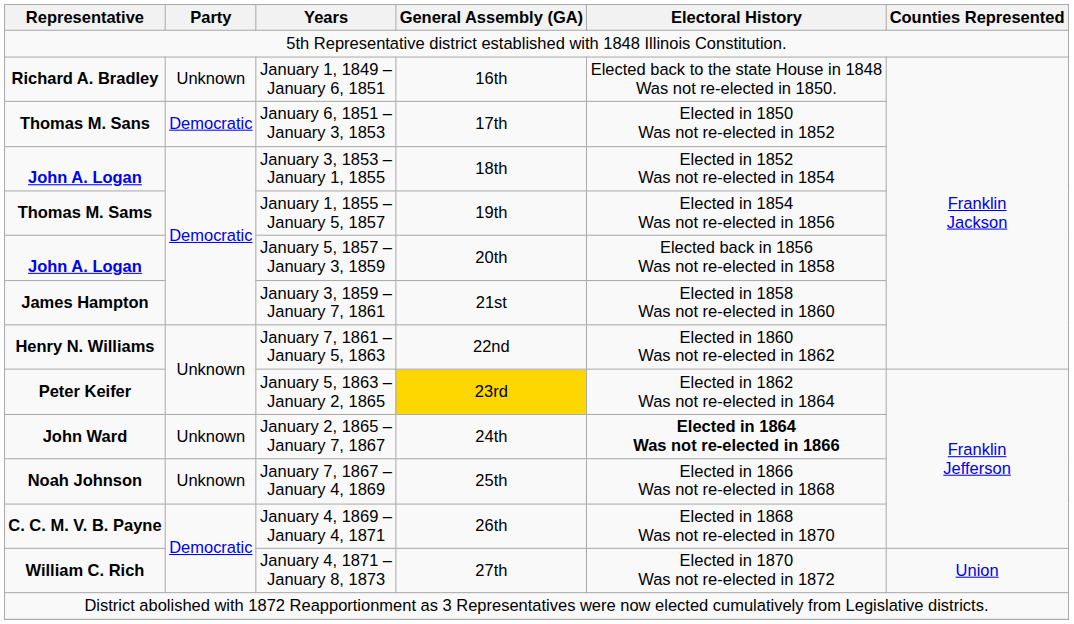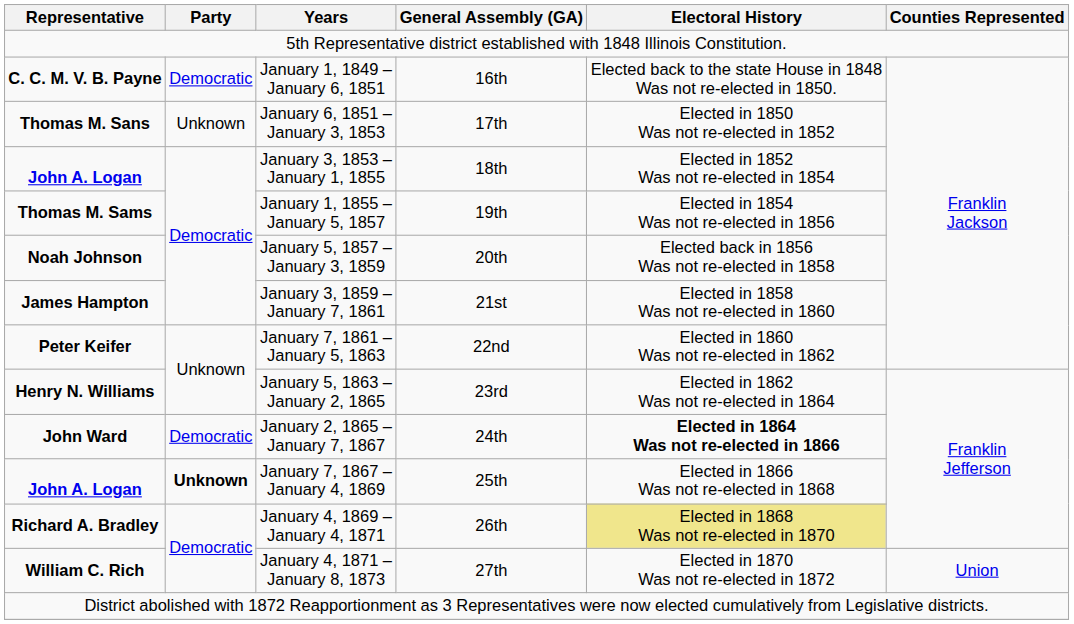 <table class="wikitable" style="text-align:center">
 <tr>
 <th>Representative</th>
 <th>Party</th>
 <th>Years</th>
 <th>General Assembly (GA)</th>
 <th>Electoral History</th>
 <th>Counties Represented</th>
 </tr>
 <tr>
 <td colspan=6>5th Representative district established with 1848 Illinois Constitution.</td>
 </tr>
 <tr>
-<td><strong>Richard A. Bradley</strong></td>
-<td>Unknown</td>
+<td><strong>C. C. M. V. B. Payne</strong></td>
+<td><a href='#'>Democratic</a><br></td>
 <td>January 1, 1849 –<br>January 6, 1851</td>
 <td>16th</td>
 <td>Elected back to the state House in 1848<br>Was not re-elected in 1850.</td>
 <td rowspan=7><a href='#'>Franklin</a><br><a href='#'>Jackson</a></td>
 </tr>
 <tr>
 <td><strong>Thomas M. Sans</strong></td>
-<td><a href='#'>Democratic</a><br></td>
+<td>Unknown</td>
 <td>January 6, 1851 –<br>January 3, 1853</td>
 <td>17th</td>
 <td>Elected in 1850<br>Was not re-elected in 1852</td>
 </tr>
 <tr>
 <td align=center><br><strong><a href='#'>John A. Logan</a></strong></td>
 <td rowspan=4 ><a href='#'>Democratic</a><br></td>
 <td>January 3, 1853 –<br>January 1, 1855</td>
 <td>18th</td>
 <td>Elected in 1852<br>Was not re-elected in 1854</td>
 </tr>
 <tr>
 <td><strong>Thomas M. Sams</strong></td>
 <td>January 1, 1855 –<br>January 5, 1857</td>
 <td>19th</td>
 <td>Elected in 1854<br>Was not re-elected in 1856</td>
 </tr>
 <tr>
-<td align=center><br><strong><a href='#'>John A. Logan</a></strong></td>
+<td><strong>Noah Johnson</strong></td>
 <td>January 5, 1857 –<br>January 3, 1859</td>
 <td>20th</td>
 <td>Elected back in 1856<br>Was not re-elected in 1858</td>
 </tr>
 <tr>
 <td><strong>James Hampton</strong></td>
 <td>January 3, 1859 –<br>January 7, 1861</td>
 <td>21st</td>
 <td>Elected in 1858<br>Was not re-elected in 1860</td>
 </tr>
 <tr>
-<td><strong>Henry N. Williams</strong></td>
+<td><strong>Peter Keifer</strong></td>
 <td rowspan=2>Unknown</td>
 <td>January 7, 1861 –<br>January 5, 1863</td>
 <td>22nd</td>
 <td>Elected in 1860<br>Was not re-elected in 1862</td>
 </tr>
 <tr>
-<td><strong>Peter Keifer</strong></td>
+<td><strong>Henry N. Williams</strong></td>
 <td>January 5, 1863 –<br>January 2, 1865</td>
-<td style="background: gold;">23rd</td>
+<td>23rd</td>
 <td>Elected in 1862<br>Was not re-elected in 1864</td>
 <td rowspan=4><a href='#'>Franklin</a><br><a href='#'>Jefferson</a></td>
 </tr>
 <tr>
 <td><strong>John Ward</strong></td>
-<td>Unknown</td>
+<td><a href='#'>Democratic</a><br></td>
 <td>January 2, 1865 –<br>January 7, 1867</td>
 <td>24th</td>
 <td><strong>Elected in 1864<br>Was not re-elected in 1866</strong></td>
 </tr>
 <tr>
-<td><strong>Noah Johnson</strong></td>
-<td>Unknown</td>
+<td align=center><br><strong><a href='#'>John A. Logan</a></strong></td>
+<td><strong>Unknown</strong></td>
 <td>January 7, 1867 –<br>January 4, 1869</td>
 <td>25th</td>
 <td>Elected in 1866<br>Was not re-elected in 1868</td>
 </tr>
 <tr>
-<td><strong>C. C. M. V. B. Payne</strong></td>
+<td><strong>Richard A. Bradley</strong></td>
 <td rowspan=2 ><a href='#'>Democratic</a><br></td>
 <td>January 4, 1869 –<br>January 4, 1871</td>
 <td>26th</td>
-<td>Elected in 1868<br>Was not re-elected in 1870</td>
+<td style="background: khaki;">Elected in 1868<br>Was not re-elected in 1870</td>
 </tr>
 <tr>
 <td><strong>William C. Rich</strong></td>
 <td>January 4, 1871 –<br>January 8, 1873</td>
 <td>27th</td>
 <td>Elected in 1870<br>Was not re-elected in 1872</td>
 <td><a href='#'>Union</a></td>
 </tr>
 <tr>
 <td colspan=6>District abolished with 1872 Reapportionment as 3 Representatives were now elected cumulatively from Legislative districts.</td>
 </tr>
 <tr>
 </tr>
 </table>
